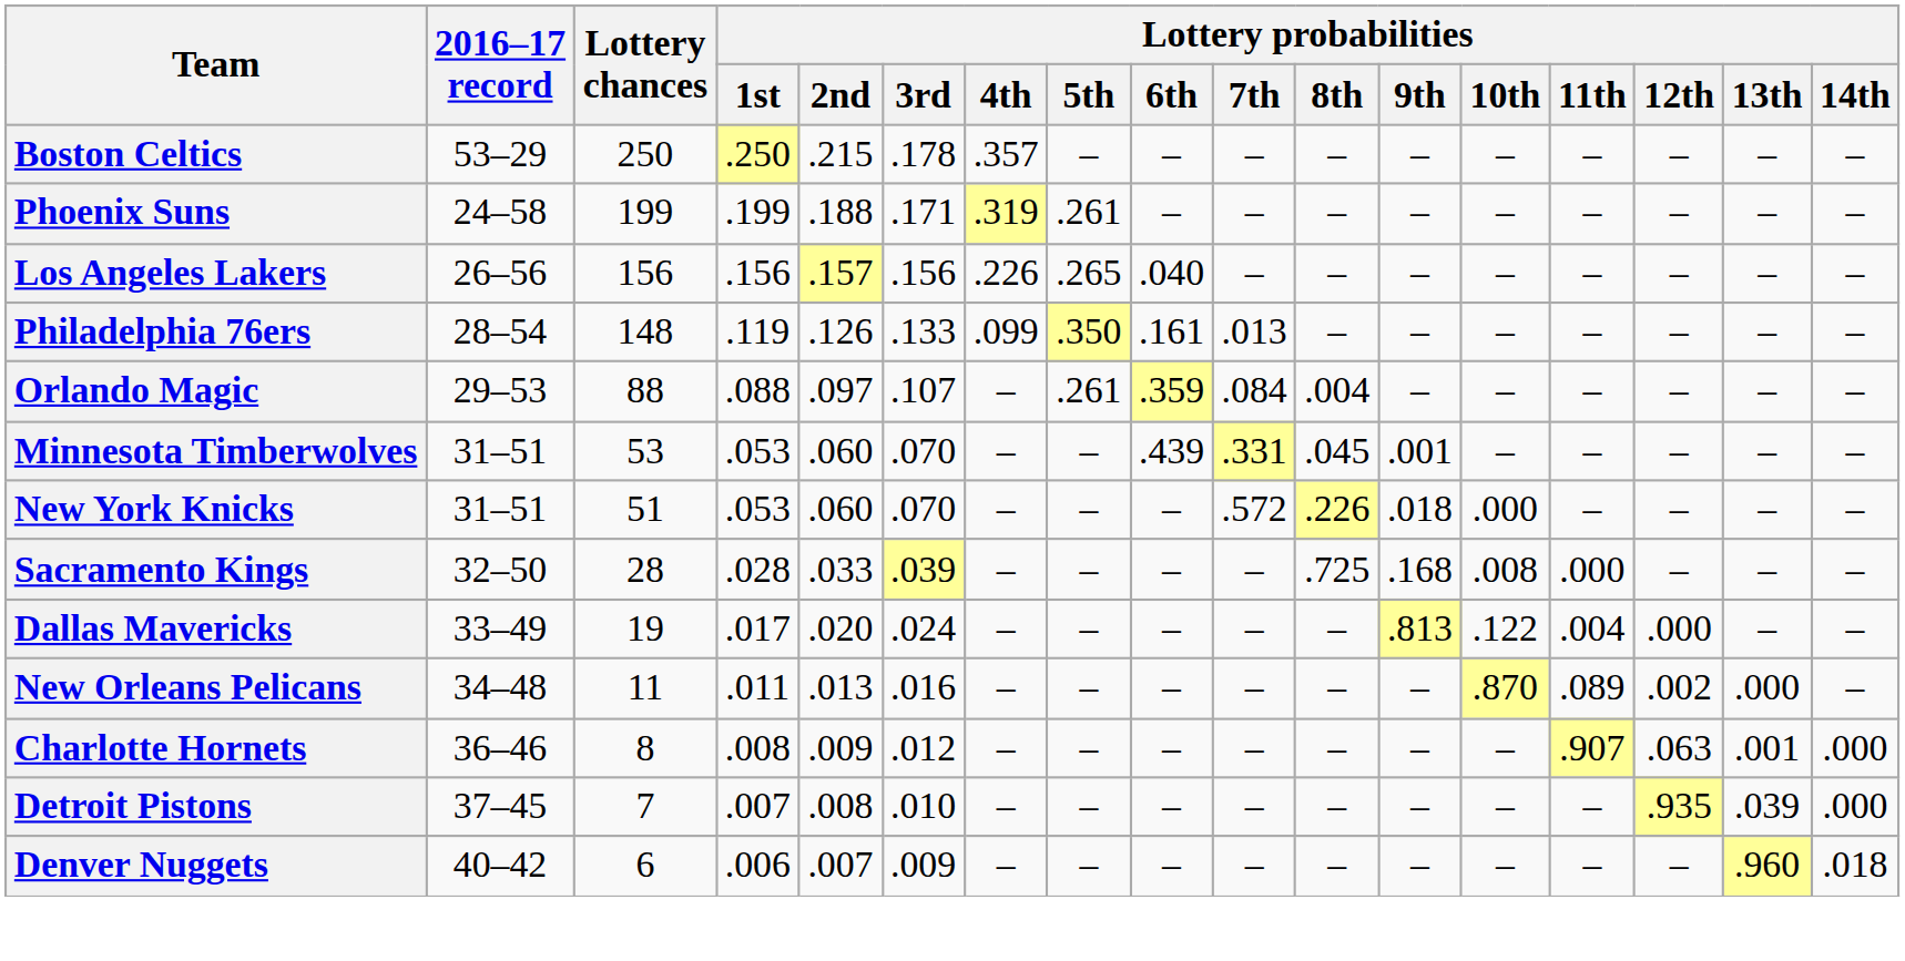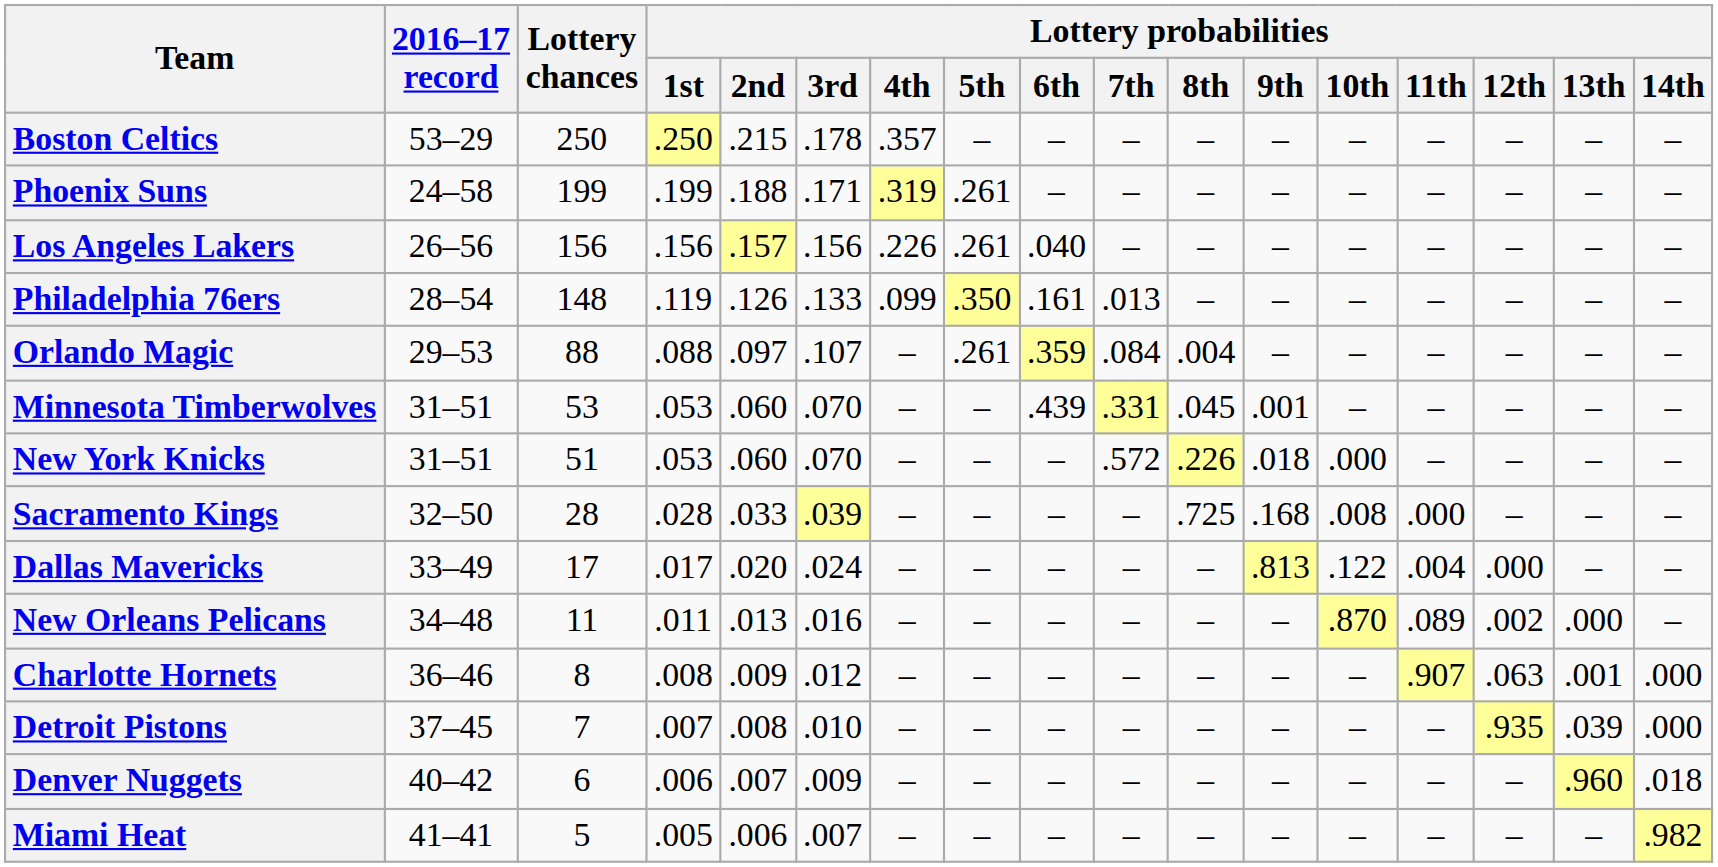 <table class="wikitable plainrowheaders" style="text-align:center">
 <tr>
 <th scope="col" rowspan="2">Team</th>
 <th scope="col" rowspan="2"><a href='#'>2016–17<br>record</a></th>
 <th scope="col" rowspan="2">Lottery<br>chances</th>
 <th scope="col" colspan="14">Lottery probabilities</th>
 </tr>
 <tr>
 <th>1st</th>
 <th>2nd</th>
 <th>3rd</th>
 <th>4th</th>
 <th>5th</th>
 <th>6th</th>
 <th>7th</th>
 <th>8th</th>
 <th>9th</th>
 <th>10th</th>
 <th>11th</th>
 <th>12th</th>
 <th>13th</th>
 <th>14th</th>
 </tr>
 <tr>
 <th scope="row" style="text-align:left;"><a href='#'>Boston Celtics</a></th>
 <td>53–29</td>
 <td>250</td>
 <td style="background:#ff9">.250</td>
 <td>.215</td>
 <td>.178</td>
 <td>.357</td>
 <td>–</td>
 <td>–</td>
 <td>–</td>
 <td>–</td>
 <td>–</td>
 <td>–</td>
 <td>–</td>
 <td>–</td>
 <td>–</td>
 <td>–</td>
 </tr>
 <tr>
 <th scope="row" style="text-align:left;"><a href='#'>Phoenix Suns</a></th>
 <td>24–58</td>
 <td>199</td>
 <td>.199</td>
 <td>.188</td>
 <td>.171</td>
 <td style="background:#ff9">.319</td>
 <td>.261</td>
 <td>–</td>
 <td>–</td>
 <td>–</td>
 <td>–</td>
 <td>–</td>
 <td>–</td>
 <td>–</td>
 <td>–</td>
 <td>–</td>
 </tr>
 <tr>
 <th scope="row" style="text-align:left;"><a href='#'>Los Angeles Lakers</a></th>
 <td>26–56</td>
 <td>156</td>
 <td>.156</td>
 <td style="background:#ff9;">.157</td>
 <td>.156</td>
 <td>.226</td>
-<td>.265</td>
+<td>.261</td>
 <td>.040</td>
 <td>–</td>
 <td>–</td>
 <td>–</td>
 <td>–</td>
 <td>–</td>
 <td>–</td>
 <td>–</td>
 <td>–</td>
 </tr>
 <tr>
 <th scope="row" style="text-align:left;"><a href='#'>Philadelphia 76ers</a></th>
 <td>28–54</td>
 <td>148</td>
 <td>.119</td>
 <td>.126</td>
 <td>.133</td>
 <td>.099</td>
 <td style="background:#ff9">.350</td>
 <td>.161</td>
 <td>.013</td>
 <td>–</td>
 <td>–</td>
 <td>–</td>
 <td>–</td>
 <td>–</td>
 <td>–</td>
 <td>–</td>
 </tr>
 <tr>
 <th scope="row" style="text-align:left;"><a href='#'>Orlando Magic</a></th>
 <td>29–53</td>
 <td>88</td>
 <td>.088</td>
 <td>.097</td>
 <td>.107</td>
 <td>–</td>
 <td>.261</td>
 <td style="background:#ff9">.359</td>
 <td>.084</td>
 <td>.004</td>
 <td>–</td>
 <td>–</td>
 <td>–</td>
 <td>–</td>
 <td>–</td>
 <td>–</td>
 </tr>
 <tr>
 <th scope="row" style="text-align:left;"><a href='#'>Minnesota Timberwolves</a></th>
 <td>31–51</td>
 <td>53</td>
 <td>.053</td>
 <td>.060</td>
 <td>.070</td>
 <td>–</td>
 <td>–</td>
 <td>.439</td>
 <td style="background:#ff9">.331</td>
 <td>.045</td>
 <td>.001</td>
 <td>–</td>
 <td>–</td>
 <td>–</td>
 <td>–</td>
 <td>–</td>
 </tr>
 <tr>
 <th scope="row" style="text-align:left;"><a href='#'>New York Knicks</a></th>
 <td>31–51</td>
 <td>51</td>
 <td>.053</td>
 <td>.060</td>
 <td>.070</td>
 <td>–</td>
 <td>–</td>
 <td>–</td>
 <td>.572</td>
 <td style="background:#ff9">.226</td>
 <td>.018</td>
 <td>.000</td>
 <td>–</td>
 <td>–</td>
 <td>–</td>
 <td>–</td>
 </tr>
 <tr>
 <th scope="row" style="text-align:left;"><a href='#'>Sacramento Kings</a></th>
 <td>32–50</td>
 <td>28</td>
 <td>.028</td>
 <td>.033</td>
 <td style="background:#ff9">.039</td>
 <td>–</td>
 <td>–</td>
 <td>–</td>
 <td>–</td>
 <td>.725</td>
 <td>.168</td>
 <td>.008</td>
 <td>.000</td>
 <td>–</td>
 <td>–</td>
 <td>–</td>
 </tr>
 <tr>
 <th scope="row" style="text-align:left;"><a href='#'>Dallas Mavericks</a></th>
 <td>33–49</td>
-<td>19</td>
+<td>17</td>
 <td>.017</td>
 <td>.020</td>
 <td>.024</td>
 <td>–</td>
 <td>–</td>
 <td>–</td>
 <td>–</td>
 <td>–</td>
 <td style="background:#ff9">.813</td>
 <td>.122</td>
 <td>.004</td>
 <td>.000</td>
 <td>–</td>
 <td>–</td>
 </tr>
 <tr>
 <th scope="row" style="text-align:left;"><a href='#'>New Orleans Pelicans</a></th>
 <td>34–48</td>
 <td>11</td>
 <td>.011</td>
 <td>.013</td>
 <td>.016</td>
 <td>–</td>
 <td>–</td>
 <td>–</td>
 <td>–</td>
 <td>–</td>
 <td>–</td>
 <td style="background:#ff9">.870</td>
 <td>.089</td>
 <td>.002</td>
 <td>.000</td>
 <td>–</td>
 </tr>
 <tr>
 <th scope="row" style="text-align:left;"><a href='#'>Charlotte Hornets</a></th>
 <td>36–46</td>
 <td>8</td>
 <td>.008</td>
 <td>.009</td>
 <td>.012</td>
 <td>–</td>
 <td>–</td>
 <td>–</td>
 <td>–</td>
 <td>–</td>
 <td>–</td>
 <td>–</td>
 <td style="background:#ff9">.907</td>
 <td>.063</td>
 <td>.001</td>
 <td>.000</td>
 </tr>
 <tr>
 <th scope="row" style="text-align:left;"><a href='#'>Detroit Pistons</a></th>
 <td>37–45</td>
 <td>7</td>
 <td>.007</td>
 <td>.008</td>
 <td>.010</td>
 <td>–</td>
 <td>–</td>
 <td>–</td>
 <td>–</td>
 <td>–</td>
 <td>–</td>
 <td>–</td>
 <td>–</td>
 <td style="background:#ff9">.935</td>
 <td>.039</td>
 <td>.000</td>
 </tr>
 <tr>
 <th scope="row" style="text-align:left;"><a href='#'>Denver Nuggets</a></th>
 <td>40–42</td>
 <td>6</td>
 <td>.006</td>
 <td>.007</td>
 <td>.009</td>
 <td>–</td>
 <td>–</td>
 <td>–</td>
 <td>–</td>
 <td>–</td>
 <td>–</td>
 <td>–</td>
 <td>–</td>
 <td>–</td>
 <td style="background:#ff9">.960</td>
 <td>.018</td>
 </tr>
+<tr>
+<th scope="row" style="text-align:left;"><a href='#'>Miami Heat</a></th>
+<td>41–41</td>
+<td>5</td>
+<td>.005</td>
+<td>.006</td>
+<td>.007</td>
+<td>–</td>
+<td>–</td>
+<td>–</td>
+<td>–</td>
+<td>–</td>
+<td>–</td>
+<td>–</td>
+<td>–</td>
+<td>–</td>
+<td>–</td>
+<td style="background:#ff9">.982</td>
+</tr>
 </table>
